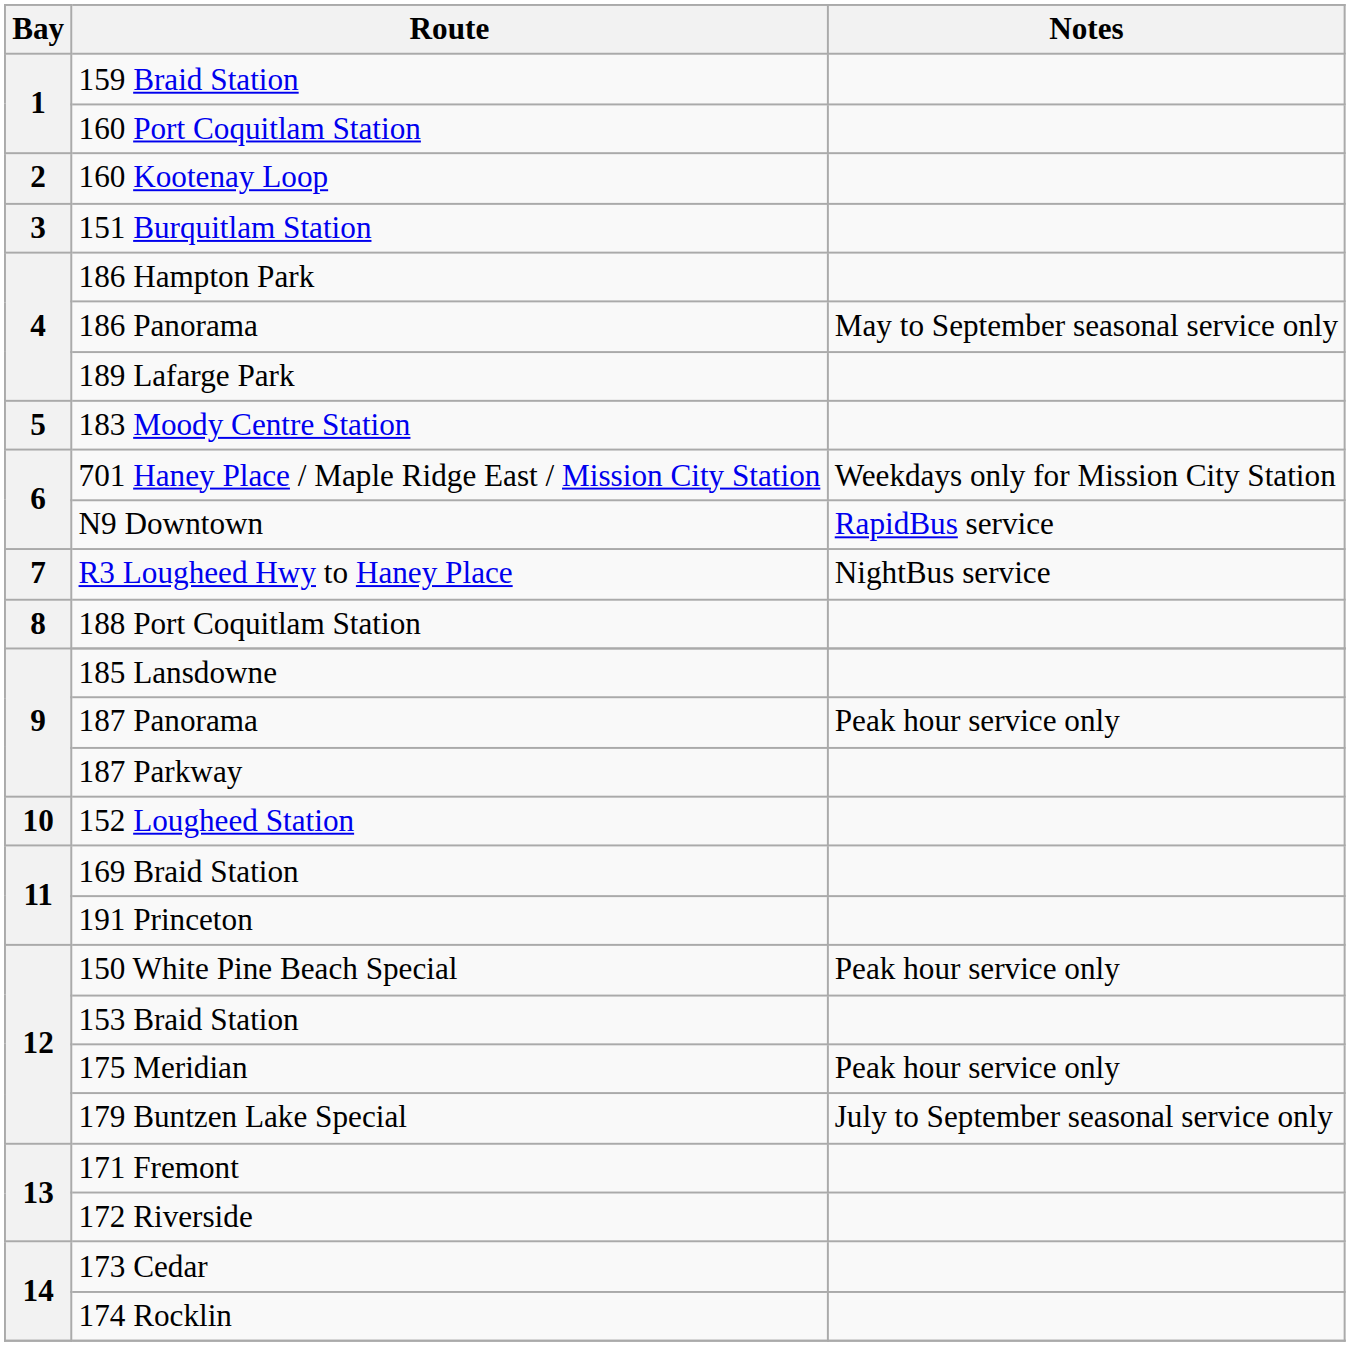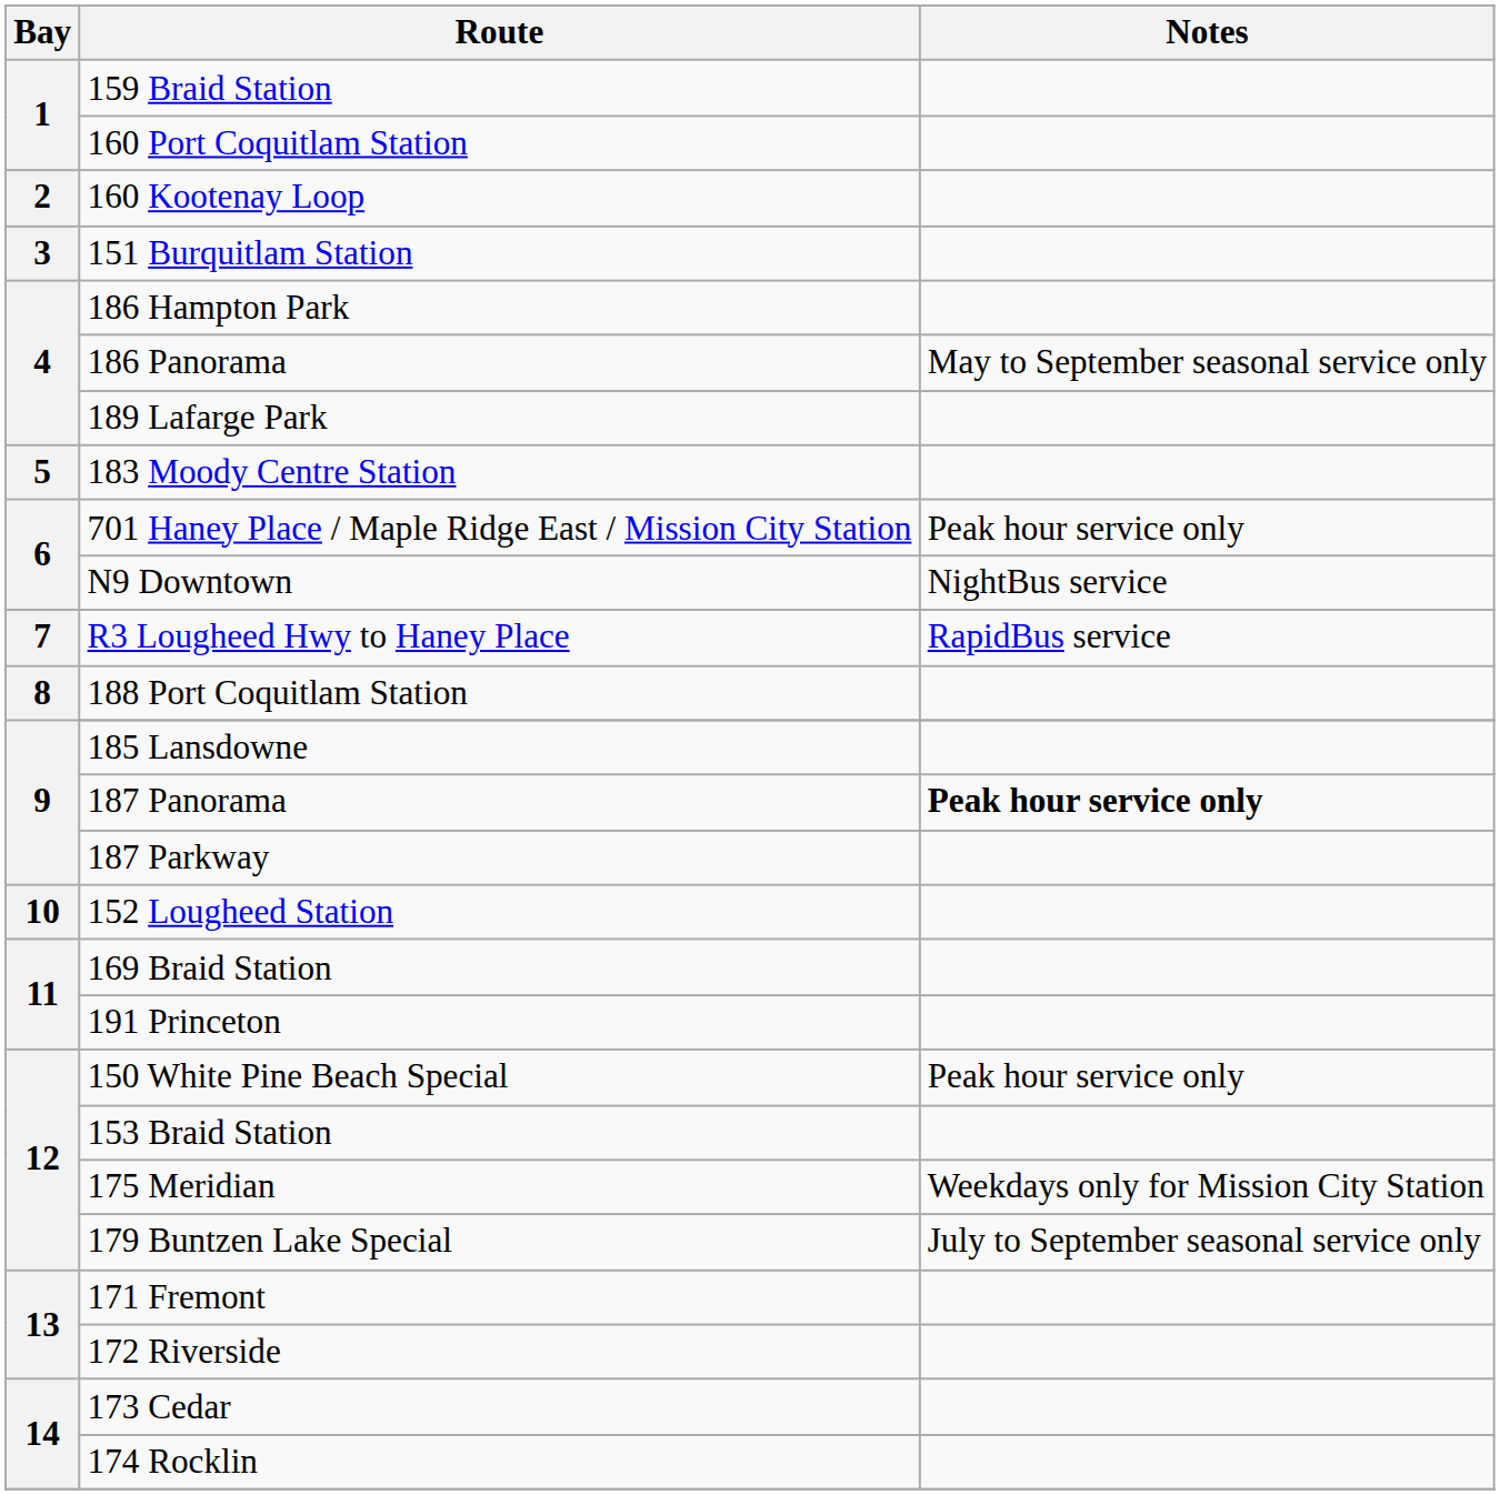 <table class="wikitable">
 <tr>
 <th>Bay</th>
 <th>Route</th>
 <th>Notes</th>
 </tr>
 <tr>
 <th rowspan="2">1</th>
 <td>159 <a href='#'>Braid Station</a></td>
 <td></td>
 </tr>
 <tr>
 <td>160 <a href='#'>Port Coquitlam Station</a></td>
 <td></td>
 </tr>
 <tr>
 <th>2</th>
 <td>160 <a href='#'>Kootenay Loop</a></td>
 <td></td>
 </tr>
 <tr>
 <th>3</th>
 <td>151 <a href='#'>Burquitlam Station</a></td>
 <td></td>
 </tr>
 <tr>
 <th rowspan="3">4</th>
 <td>186 Hampton Park</td>
 <td></td>
 </tr>
 <tr>
 <td>186 Panorama</td>
 <td>May to September seasonal service only</td>
 </tr>
 <tr>
 <td>189 Lafarge Park</td>
 <td></td>
 </tr>
 <tr>
 <th>5</th>
 <td>183 <a href='#'>Moody Centre Station</a></td>
 <td></td>
 </tr>
 <tr>
 <th rowspan="2">6</th>
 <td>701 <a href='#'>Haney Place</a> / Maple Ridge East / <a href='#'>Mission City Station</a></td>
-<td>Weekdays only for Mission City Station</td>
+<td>Peak hour service only</td>
 </tr>
 <tr>
 <td>N9 Downtown</td>
-<td><a href='#'>RapidBus</a> service</td>
+<td>NightBus service</td>
 </tr>
 <tr>
 <th>7</th>
 <td><a href='#'>R3 Lougheed Hwy</a> to <a href='#'>Haney Place</a></td>
-<td>NightBus service</td>
+<td><a href='#'>RapidBus</a> service</td>
 </tr>
 <tr>
 <th>8</th>
 <td>188 Port Coquitlam Station</td>
 <td></td>
 </tr>
 <tr>
 <th rowspan="4">9</th>
 </tr>
 <tr>
 <td>185 Lansdowne</td>
 <td></td>
 </tr>
 <tr>
 <td>187 Panorama</td>
-<td>Peak hour service only</td>
+<td><strong>Peak hour service only</strong></td>
 </tr>
 <tr>
 <td>187 Parkway</td>
 <td></td>
 </tr>
 <tr>
 <th>10</th>
 <td>152 <a href='#'>Lougheed Station</a></td>
 <td></td>
 </tr>
 <tr>
 <th rowspan="2">11</th>
 <td>169 Braid Station</td>
 <td></td>
 </tr>
 <tr>
 <td>191 Princeton</td>
 <td></td>
 </tr>
 <tr>
 <th rowspan="4">12</th>
 <td>150 White Pine Beach Special</td>
 <td>Peak hour service only</td>
 </tr>
 <tr>
 <td>153 Braid Station</td>
 <td></td>
 </tr>
 <tr>
 <td>175 Meridian</td>
-<td>Peak hour service only</td>
+<td>Weekdays only for Mission City Station</td>
 </tr>
 <tr>
 <td>179 Buntzen Lake Special</td>
 <td>July to September seasonal service only</td>
 </tr>
 <tr>
 <th rowspan="2">13</th>
 <td>171 Fremont</td>
 <td></td>
 </tr>
 <tr>
 <td>172 Riverside</td>
 <td></td>
 </tr>
 <tr>
 <th rowspan="2">14</th>
 <td>173 Cedar</td>
 <td></td>
 </tr>
 <tr>
 <td>174 Rocklin</td>
 <td></td>
 </tr>
 <tr>
 </tr>
 </table>
